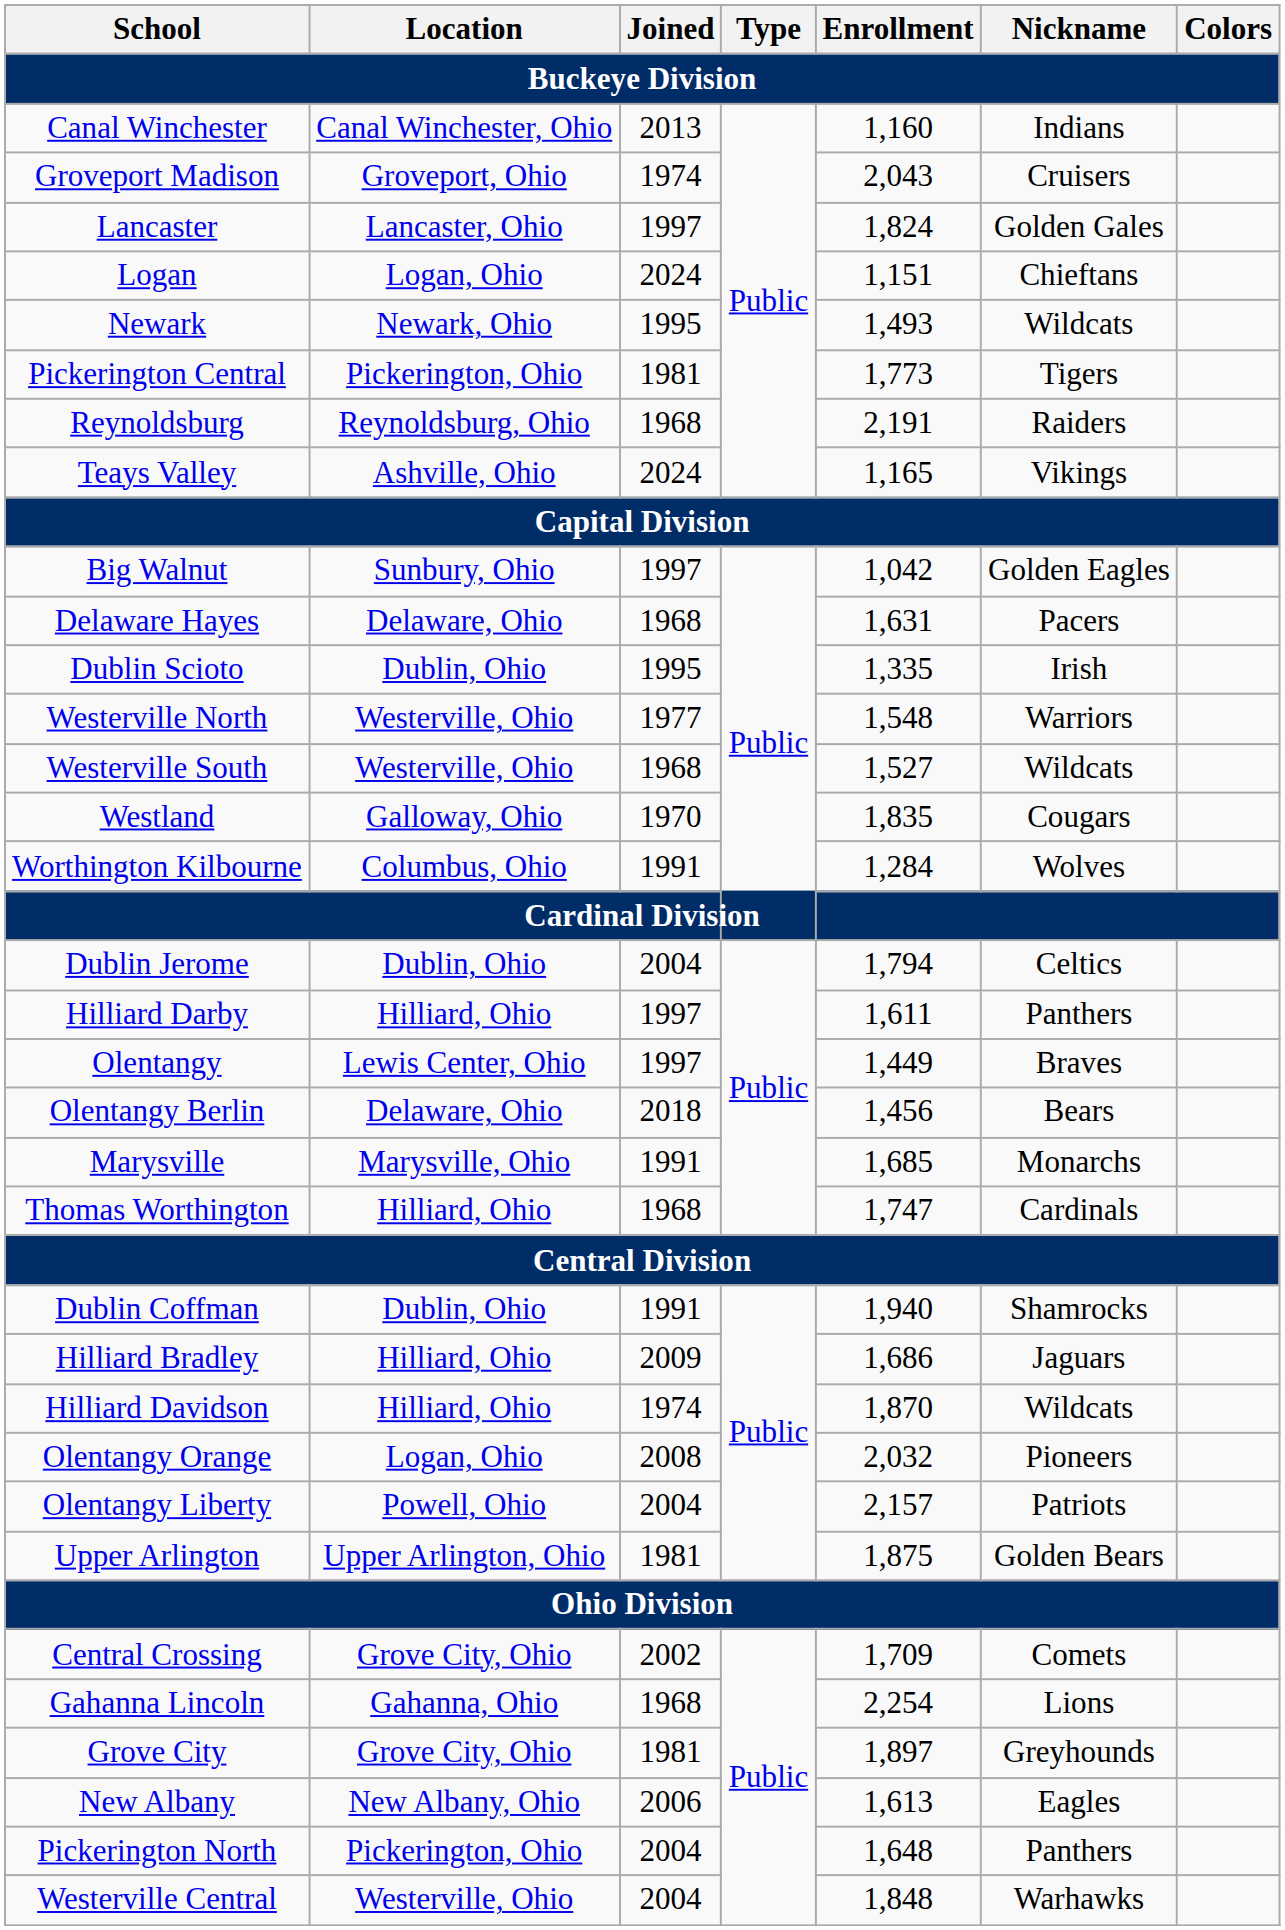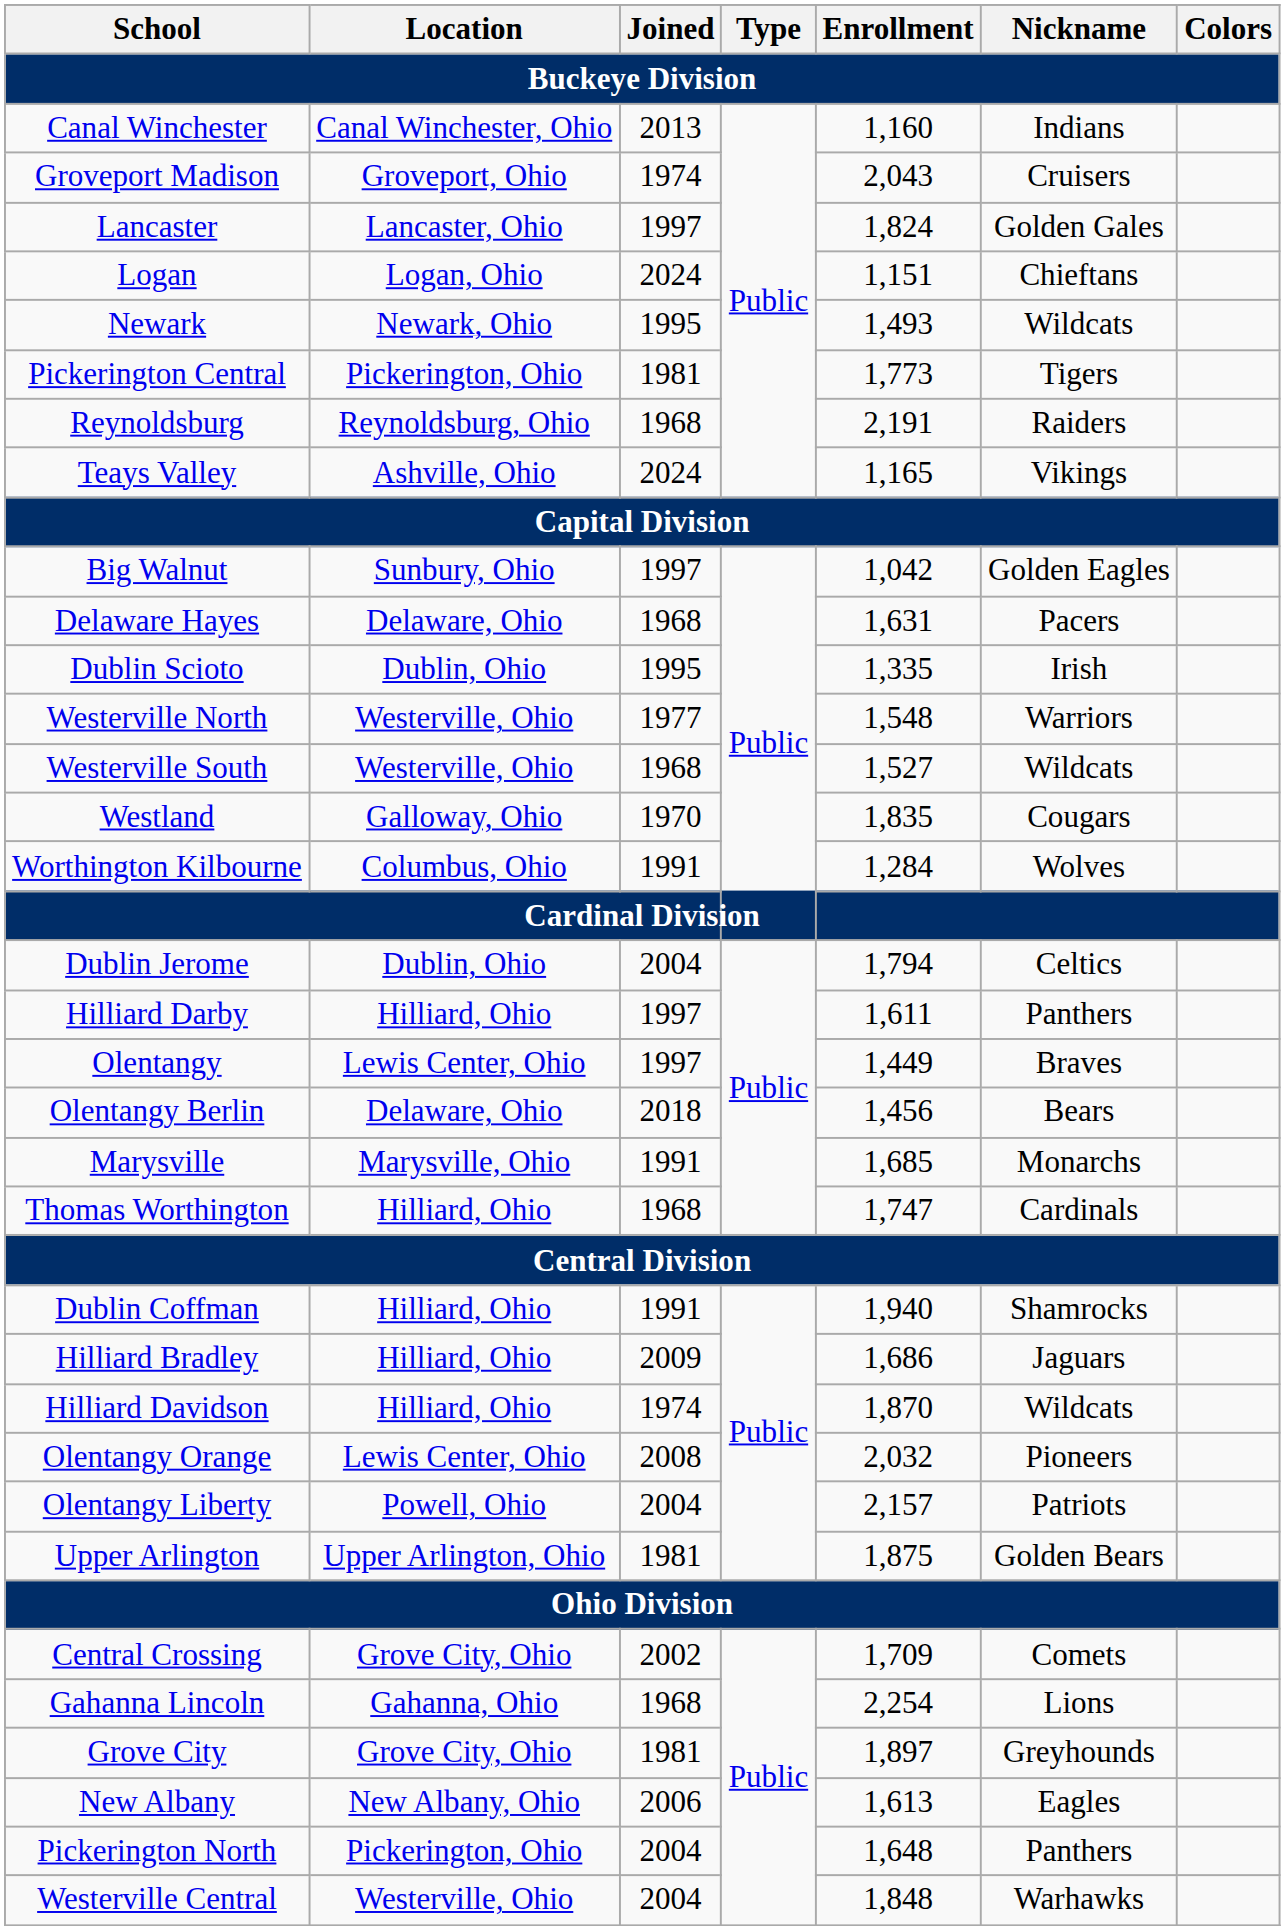 <table class="wikitable sortable" style="text-align:center">
 <tr>
 <th>School</th>
 <th>Location</th>
 <th>Joined</th>
 <th>Type</th>
 <th>Enrollment</th>
 <th>Nickname</th>
 <th class="unsortable">Colors</th>
 </tr>
 <tr>
 <th colspan="7" style="background: #002D68; color: white;">Buckeye Division</th>
 </tr>
 <tr>
 <td><a href='#'>Canal Winchester</a></td>
 <td><a href='#'>Canal Winchester, Ohio</a></td>
 <td>2013</td>
 <td rowspan="8"><a href='#'>Public</a></td>
 <td>1,160</td>
 <td>Indians</td>
 <td> </td>
 </tr>
 <tr>
 <td><a href='#'>Groveport Madison</a></td>
 <td><a href='#'>Groveport, Ohio</a></td>
 <td>1974</td>
 <td>2,043</td>
 <td>Cruisers</td>
 <td> </td>
 </tr>
 <tr>
 <td><a href='#'>Lancaster</a></td>
 <td><a href='#'>Lancaster, Ohio</a></td>
 <td>1997</td>
 <td>1,824</td>
 <td>Golden Gales</td>
 <td> </td>
 </tr>
 <tr>
 <td><a href='#'>Logan</a></td>
 <td><a href='#'>Logan, Ohio</a></td>
 <td>2024</td>
 <td>1,151</td>
 <td>Chieftans</td>
 <td> </td>
 </tr>
 <tr>
 <td><a href='#'>Newark</a></td>
 <td><a href='#'>Newark, Ohio</a></td>
 <td>1995</td>
 <td>1,493</td>
 <td>Wildcats</td>
 <td> </td>
 </tr>
 <tr>
 <td><a href='#'>Pickerington Central</a></td>
 <td><a href='#'>Pickerington, Ohio</a></td>
 <td>1981</td>
 <td>1,773</td>
 <td>Tigers</td>
 <td> </td>
 </tr>
 <tr>
 <td><a href='#'>Reynoldsburg</a></td>
 <td><a href='#'>Reynoldsburg, Ohio</a></td>
 <td>1968</td>
 <td>2,191</td>
 <td>Raiders</td>
 <td> </td>
 </tr>
 <tr>
 <td><a href='#'>Teays Valley</a></td>
 <td><a href='#'>Ashville, Ohio</a></td>
 <td>2024</td>
 <td>1,165</td>
 <td>Vikings</td>
 <td> </td>
 </tr>
 <tr>
 <th colspan="8" style="background: #002D68; color: white;">Capital Division</th>
 </tr>
 <tr>
 <td><a href='#'>Big Walnut</a></td>
 <td><a href='#'>Sunbury, Ohio</a></td>
 <td>1997</td>
 <td rowspan="8"><a href='#'>Public</a></td>
 <td>1,042</td>
 <td>Golden Eagles</td>
 <td> </td>
 </tr>
 <tr>
 <td><a href='#'>Delaware Hayes</a></td>
 <td><a href='#'>Delaware, Ohio</a></td>
 <td>1968</td>
 <td>1,631</td>
 <td>Pacers</td>
 <td> </td>
 </tr>
 <tr>
 <td><a href='#'>Dublin Scioto</a></td>
 <td><a href='#'>Dublin, Ohio</a></td>
 <td>1995</td>
 <td>1,335</td>
 <td>Irish</td>
 <td> </td>
 </tr>
 <tr>
 <td><a href='#'>Westerville North</a></td>
 <td><a href='#'>Westerville, Ohio</a></td>
 <td>1977</td>
 <td>1,548</td>
 <td>Warriors</td>
 <td> </td>
 </tr>
 <tr>
 <td><a href='#'>Westerville South</a></td>
 <td><a href='#'>Westerville, Ohio</a></td>
 <td>1968</td>
 <td>1,527</td>
 <td>Wildcats</td>
 <td> </td>
 </tr>
 <tr>
 <td><a href='#'>Westland</a></td>
 <td><a href='#'>Galloway, Ohio</a></td>
 <td>1970</td>
 <td>1,835</td>
 <td>Cougars</td>
 <td> </td>
 </tr>
 <tr>
 <td><a href='#'>Worthington Kilbourne</a></td>
 <td><a href='#'>Columbus, Ohio</a></td>
 <td>1991</td>
 <td>1,284</td>
 <td>Wolves</td>
 <td> </td>
 </tr>
 <tr>
 <th colspan="7" style="background: #002D68; color: white;">Cardinal Division</th>
 </tr>
 <tr>
 <td><a href='#'>Dublin Jerome</a></td>
 <td><a href='#'>Dublin, Ohio</a></td>
 <td>2004</td>
 <td rowspan="6"><a href='#'>Public</a></td>
 <td>1,794</td>
 <td>Celtics</td>
 <td> </td>
 </tr>
 <tr>
 <td><a href='#'>Hilliard Darby</a></td>
 <td><a href='#'>Hilliard, Ohio</a></td>
 <td>1997</td>
 <td>1,611</td>
 <td>Panthers</td>
 <td>  </td>
 </tr>
 <tr>
 <td><a href='#'>Olentangy</a></td>
 <td><a href='#'>Lewis Center, Ohio</a></td>
 <td>1997</td>
 <td>1,449</td>
 <td>Braves</td>
 <td> </td>
 </tr>
 <tr>
 <td><a href='#'>Olentangy Berlin</a></td>
 <td><a href='#'>Delaware, Ohio</a></td>
 <td>2018</td>
 <td>1,456</td>
 <td>Bears</td>
 <td> </td>
 </tr>
 <tr>
 <td><a href='#'>Marysville</a></td>
 <td><a href='#'>Marysville, Ohio</a></td>
 <td>1991</td>
 <td>1,685</td>
 <td>Monarchs</td>
 <td> </td>
 </tr>
 <tr>
 <td><a href='#'>Thomas Worthington</a></td>
 <td><a href='#'>Hilliard, Ohio</a></td>
 <td>1968</td>
 <td>1,747</td>
 <td>Cardinals</td>
 <td> </td>
 </tr>
 <tr>
 <th colspan="7" style="background: #002D68; color: white;">Central Division</th>
 </tr>
 <tr>
 <td><a href='#'>Dublin Coffman</a></td>
-<td><a href='#'>Dublin, Ohio</a></td>
+<td><a href='#'>Hilliard, Ohio</a></td>
 <td>1991</td>
 <td rowspan="6"><a href='#'>Public</a></td>
 <td>1,940</td>
 <td>Shamrocks</td>
 <td>  </td>
 </tr>
 <tr>
 <td><a href='#'>Hilliard Bradley</a></td>
 <td><a href='#'>Hilliard, Ohio</a></td>
 <td>2009</td>
 <td>1,686</td>
 <td>Jaguars</td>
 <td>  </td>
 </tr>
 <tr>
 <td><a href='#'>Hilliard Davidson</a></td>
 <td><a href='#'>Hilliard, Ohio</a></td>
 <td>1974</td>
 <td>1,870</td>
 <td>Wildcats</td>
 <td> </td>
 </tr>
 <tr>
 <td><a href='#'>Olentangy Orange</a></td>
-<td><a href='#'>Logan, Ohio</a></td>
+<td><a href='#'>Lewis Center, Ohio</a></td>
 <td>2008</td>
 <td>2,032</td>
 <td>Pioneers</td>
 <td> </td>
 </tr>
 <tr>
 <td><a href='#'>Olentangy Liberty</a></td>
 <td><a href='#'>Powell, Ohio</a></td>
 <td>2004</td>
 <td>2,157</td>
 <td>Patriots</td>
 <td> </td>
 </tr>
 <tr>
 <td><a href='#'>Upper Arlington</a></td>
 <td><a href='#'>Upper Arlington, Ohio</a></td>
 <td>1981</td>
 <td>1,875</td>
 <td>Golden Bears</td>
 <td>  </td>
 </tr>
 <tr>
 <th colspan="7" style="background: #002D68; color: white;">Ohio Division</th>
 </tr>
 <tr>
 <td><a href='#'>Central Crossing</a></td>
 <td><a href='#'>Grove City, Ohio</a></td>
 <td>2002</td>
 <td rowspan="6"><a href='#'>Public</a></td>
 <td>1,709</td>
 <td>Comets</td>
 <td> </td>
 </tr>
 <tr>
 <td><a href='#'>Gahanna Lincoln</a></td>
 <td><a href='#'>Gahanna, Ohio</a></td>
 <td>1968</td>
 <td>2,254</td>
 <td>Lions</td>
 <td> </td>
 </tr>
 <tr>
 <td><a href='#'>Grove City</a></td>
 <td><a href='#'>Grove City, Ohio</a></td>
 <td>1981</td>
 <td>1,897</td>
 <td>Greyhounds</td>
 <td> </td>
 </tr>
 <tr>
 <td><a href='#'>New Albany</a></td>
 <td><a href='#'>New Albany, Ohio</a></td>
 <td>2006</td>
 <td>1,613</td>
 <td>Eagles</td>
 <td> </td>
 </tr>
 <tr>
 <td><a href='#'>Pickerington North</a></td>
 <td><a href='#'>Pickerington, Ohio</a></td>
 <td>2004</td>
 <td>1,648</td>
 <td>Panthers</td>
 <td>  </td>
 </tr>
 <tr>
 <td><a href='#'>Westerville Central</a></td>
 <td><a href='#'>Westerville, Ohio</a></td>
 <td>2004</td>
 <td>1,848</td>
 <td>Warhawks</td>
 <td> </td>
 </tr>
 <tr>
 </tr>
 </table>
